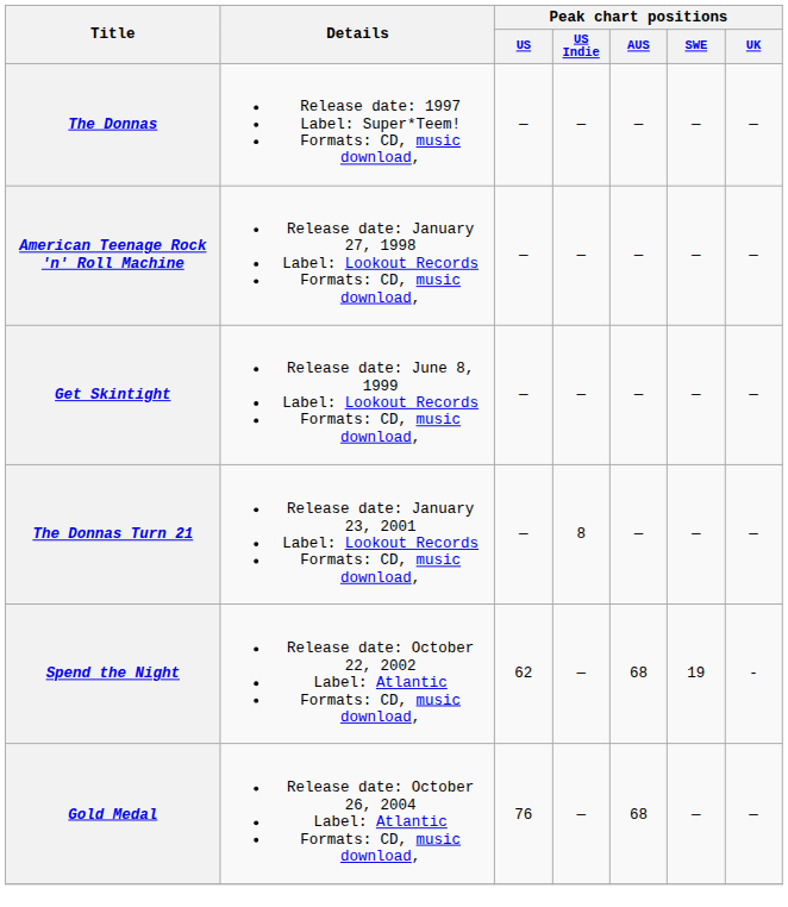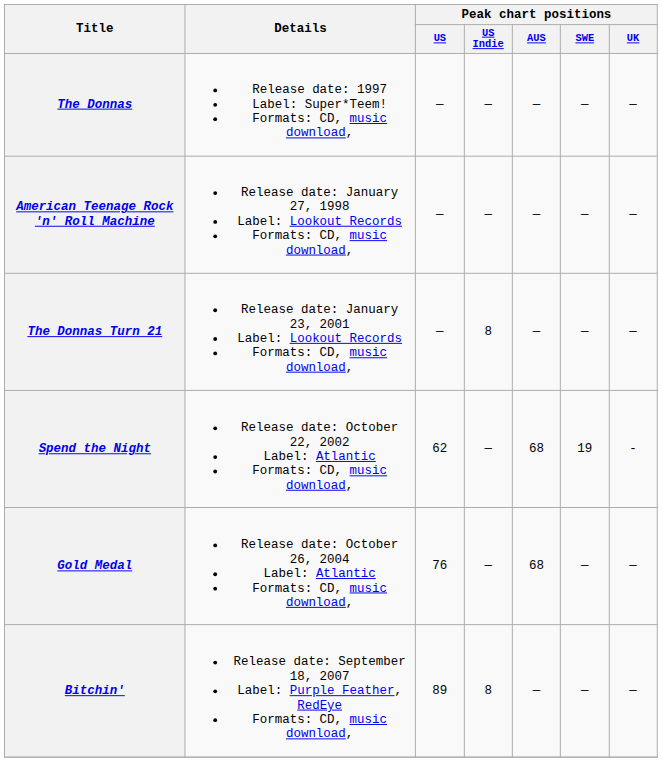 <table class="wikitable plainrowheaders" style="text-align:center;">
 <tr>
 <th rowspan="2" style="width:14em;">Title</th>
 <th rowspan="2" style="width:18em;">Details</th>
 <th colspan="5">Peak chart positions</th>
 </tr>
 <tr style="font-size:smaller;">
 <th width="45"><a href='#'>US</a><br></th>
 <th width="45"><a href='#'>US<br>Indie</a><br></th>
 <th width="45"><a href='#'>AUS</a><br></th>
 <th width="45"><a href='#'>SWE</a><br></th>
 <th width="45"><a href='#'>UK</a><br></th>
 </tr>
 <tr>
 <th scope="row"><em><a href='#'>The Donnas</a></em></th>
 <td><br><ul><li>Release date: 1997</li><li>Label: Super*Teem!</li><li>Formats: CD, <a href='#'>music download</a>,</li></ul></td>
 <td>—</td>
 <td>—</td>
 <td>—</td>
 <td>—</td>
 <td>—</td>
 </tr>
 <tr>
 <th scope="row"><em><a href='#'>American Teenage Rock 'n' Roll Machine</a></em></th>
 <td><br><ul><li>Release date: January 27, 1998</li><li>Label: <a href='#'>Lookout Records</a></li><li>Formats: CD, <a href='#'>music download</a>,</li></ul></td>
-<td>—</td>
-<td>—</td>
-<td>—</td>
-<td>—</td>
-<td>—</td>
-</tr>
-<tr>
-<th scope="row"><em><a href='#'>Get Skintight</a></em></th>
-<td><br><ul><li>Release date: June 8, 1999</li><li>Label: <a href='#'>Lookout Records</a></li><li>Formats: CD, <a href='#'>music download</a>,</li></ul></td>
 <td>—</td>
 <td>—</td>
 <td>—</td>
 <td>—</td>
 <td>—</td>
 </tr>
 <tr>
 <th scope="row"><em><a href='#'>The Donnas Turn 21</a></em></th>
 <td><br><ul><li>Release date: January 23, 2001</li><li>Label: <a href='#'>Lookout Records</a></li><li>Formats: CD, <a href='#'>music download</a>,</li></ul></td>
 <td>—</td>
 <td>8</td>
 <td>—</td>
 <td>—</td>
 <td>—</td>
 </tr>
 <tr>
 <th scope="row"><em><a href='#'>Spend the Night</a></em></th>
 <td><br><ul><li>Release date: October 22, 2002</li><li>Label: <a href='#'>Atlantic</a></li><li>Formats: CD, <a href='#'>music download</a>,</li></ul></td>
 <td>62</td>
 <td>—</td>
 <td>68</td>
 <td>19</td>
 <td>-</td>
 </tr>
 <tr>
 <th scope="row"><em><a href='#'>Gold Medal</a></em></th>
 <td><br><ul><li>Release date: October 26, 2004</li><li>Label: <a href='#'>Atlantic</a></li><li>Formats: CD, <a href='#'>music download</a>,</li></ul></td>
 <td>76</td>
 <td>—</td>
 <td>68</td>
 <td>—</td>
 <td>—</td>
 </tr>
 <tr>
+<th scope="row"><em><a href='#'>Bitchin'</a></em></th>
+<td><br><ul><li>Release date: September 18, 2007</li><li>Label: <a href='#'>Purple Feather</a>, <a href='#'>RedEye</a></li><li>Formats: CD, <a href='#'>music download</a>,</li></ul></td>
+<td>89</td>
+<td>8</td>
+<td>—</td>
+<td>—</td>
+<td>—</td>
+</tr>
+<tr>
 </tr>
 </table>
